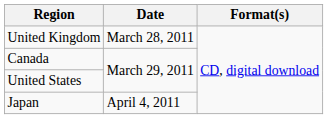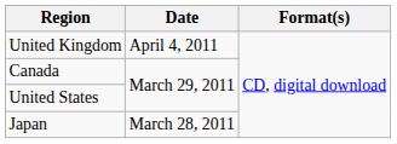 <table class="wikitable">
 <tr>
 <th>Region</th>
 <th>Date</th>
 <th>Format(s)</th>
 </tr>
 <tr>
 <td>United Kingdom</td>
-<td>March 28, 2011</td>
+<td>April 4, 2011</td>
 <td rowspan="4"><a href='#'>CD</a>, <a href='#'>digital download</a></td>
 </tr>
 <tr>
 <td>Canada</td>
 <td rowspan="2">March 29, 2011</td>
 </tr>
 <tr>
 <td>United States</td>
 </tr>
 <tr>
 <td>Japan</td>
-<td>April 4, 2011</td>
+<td>March 28, 2011</td>
 </tr>
 </table>
